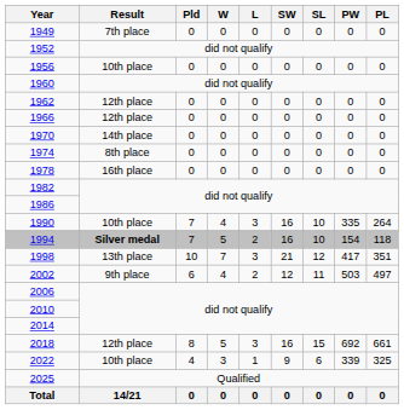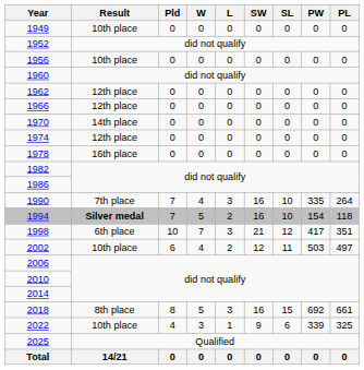 <table class="wikitable" style="text-align: center;font-size:90%;">
 <tr>
 <th width=90>Year</th>
 <th width=120>Result</th>
 <th width=35>Pld</th>
 <th width=35>W</th>
 <th width=35>L</th>
 <th width=35>SW</th>
 <th width=35>SL</th>
 <th width=35>PW</th>
 <th width=35>PL</th>
 </tr>
 <tr>
 <td> <a href='#'>1949</a></td>
-<td>7th place</td>
+<td>10th place</td>
 <td>0</td>
 <td>0</td>
 <td>0</td>
 <td>0</td>
 <td>0</td>
 <td>0</td>
 <td>0</td>
 </tr>
 <tr>
 <td> <a href='#'>1952</a></td>
 <td colspan=8>did not qualify</td>
 </tr>
 <tr>
 <td> <a href='#'>1956</a></td>
 <td>10th place</td>
 <td>0</td>
 <td>0</td>
 <td>0</td>
 <td>0</td>
 <td>0</td>
 <td>0</td>
 <td>0</td>
 </tr>
 <tr>
 <td> <a href='#'>1960</a></td>
 <td colspan=8>did not qualify</td>
 </tr>
 <tr>
 <td> <a href='#'>1962</a></td>
 <td>12th place</td>
 <td>0</td>
 <td>0</td>
 <td>0</td>
 <td>0</td>
 <td>0</td>
 <td>0</td>
 <td>0</td>
 </tr>
 <tr>
 <td> <a href='#'>1966</a></td>
 <td>12th place</td>
 <td>0</td>
 <td>0</td>
 <td>0</td>
 <td>0</td>
 <td>0</td>
 <td>0</td>
 <td>0</td>
 </tr>
 <tr>
 <td> <a href='#'>1970</a></td>
 <td>14th place</td>
 <td>0</td>
 <td>0</td>
 <td>0</td>
 <td>0</td>
 <td>0</td>
 <td>0</td>
 <td>0</td>
 </tr>
 <tr>
 <td> <a href='#'>1974</a></td>
-<td>8th place</td>
+<td>12th place</td>
 <td>0</td>
 <td>0</td>
 <td>0</td>
 <td>0</td>
 <td>0</td>
 <td>0</td>
 <td>0</td>
 </tr>
 <tr>
 <td> <a href='#'>1978</a></td>
 <td>16th place</td>
 <td>0</td>
 <td>0</td>
 <td>0</td>
 <td>0</td>
 <td>0</td>
 <td>0</td>
 <td>0</td>
 </tr>
 <tr>
 <td> <a href='#'>1982</a></td>
 <td colspan=8 rowspan=2>did not qualify</td>
 </tr>
 <tr>
 <td> <a href='#'>1986</a></td>
 </tr>
 <tr>
 <td> <a href='#'>1990</a></td>
-<td>10th place</td>
+<td>7th place</td>
 <td>7</td>
 <td>4</td>
 <td>3</td>
 <td>16</td>
 <td>10</td>
 <td>335</td>
 <td>264</td>
 </tr>
 <tr bgcolor="silver">
 <td> <a href='#'>1994</a></td>
 <td> <strong>Silver medal</strong></td>
 <td>7</td>
 <td>5</td>
 <td>2</td>
 <td>16</td>
 <td>10</td>
 <td>154</td>
 <td>118</td>
 </tr>
 <tr>
 <td> <a href='#'>1998</a></td>
-<td>13th place</td>
+<td>6th place</td>
 <td>10</td>
 <td>7</td>
 <td>3</td>
 <td>21</td>
 <td>12</td>
 <td>417</td>
 <td>351</td>
 </tr>
 <tr>
 <td> <a href='#'>2002</a></td>
-<td>9th place</td>
+<td>10th place</td>
 <td>6</td>
 <td>4</td>
 <td>2</td>
 <td>12</td>
 <td>11</td>
 <td>503</td>
 <td>497</td>
 </tr>
 <tr>
 <td> <a href='#'>2006</a></td>
 <td colspan=8 rowspan=3>did not qualify</td>
 </tr>
 <tr>
 <td> <a href='#'>2010</a></td>
 </tr>
 <tr>
 <td> <a href='#'>2014</a></td>
 </tr>
 <tr>
 <td>  <a href='#'>2018</a></td>
-<td>12th place</td>
+<td>8th place</td>
 <td>8</td>
 <td>5</td>
 <td>3</td>
 <td>16</td>
 <td>15</td>
 <td>692</td>
 <td>661</td>
 </tr>
 <tr>
 <td>  <a href='#'>2022</a></td>
 <td>10th place</td>
 <td>4</td>
 <td>3</td>
 <td>1</td>
 <td>9</td>
 <td>6</td>
 <td>339</td>
 <td>325</td>
 </tr>
 <tr>
 <td> <a href='#'>2025</a></td>
 <td colspan=8>Qualified</td>
 </tr>
 <tr>
 <th>Total</th>
 <th>14/21</th>
 <th>0</th>
 <th>0</th>
 <th>0</th>
 <th>0</th>
 <th>0</th>
 <th>0</th>
 <th>0</th>
 </tr>
 </table>
